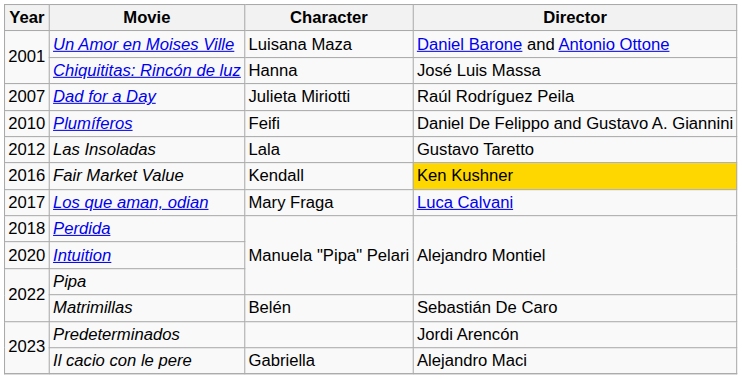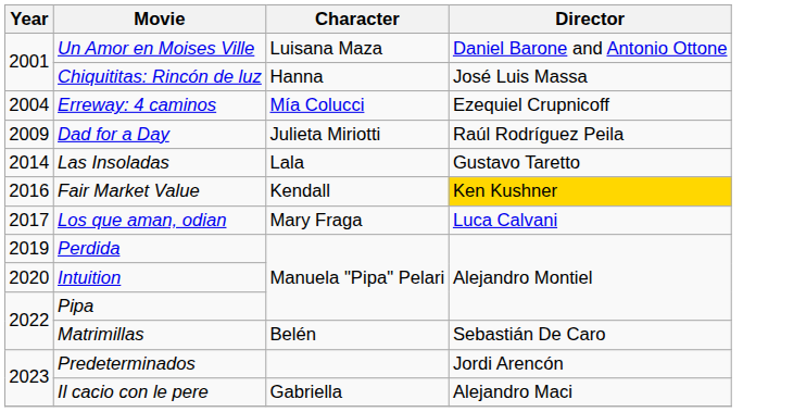 <table class="wikitable">
 <tr>
 <th>Year</th>
 <th>Movie</th>
 <th>Character</th>
 <th>Director</th>
 </tr>
 <tr>
 <td rowspan="2">2001</td>
 <td><em><a href='#'>Un Amor en Moises Ville</a></em></td>
 <td>Luisana Maza</td>
 <td><a href='#'>Daniel Barone</a> and <a href='#'>Antonio Ottone</a></td>
 </tr>
 <tr>
 <td><em><a href='#'>Chiquititas: Rincón de luz</a></em></td>
 <td>Hanna</td>
 <td>José Luis Massa</td>
 </tr>
 <tr>
-<td>2007</td>
+<td>2004</td>
+<td><em><a href='#'>Erreway: 4 caminos</a></em></td>
+<td><a href='#'>Mía Colucci</a></td>
+<td>Ezequiel Crupnicoff</td>
+</tr>
+<tr>
+<td>2009</td>
 <td><em><a href='#'>Dad for a Day</a></em></td>
 <td>Julieta Miriotti</td>
 <td>Raúl Rodríguez Peila</td>
 </tr>
 <tr>
-<td>2010</td>
-<td><em><a href='#'>Plumíferos</a></em></td>
-<td>Feifi</td>
-<td>Daniel De Felippo and Gustavo A. Giannini</td>
-</tr>
-<tr>
-<td>2012</td>
+<td>2014</td>
 <td><em>Las Insoladas</em></td>
 <td>Lala</td>
 <td>Gustavo Taretto</td>
 </tr>
 <tr>
 <td>2016</td>
 <td><em>Fair Market Value</em></td>
 <td>Kendall</td>
 <td style="background: gold;">Ken Kushner</td>
 </tr>
 <tr>
 <td>2017</td>
 <td><em><a href='#'>Los que aman, odian</a></em></td>
 <td>Mary Fraga</td>
 <td><a href='#'>Luca Calvani</a></td>
 </tr>
 <tr>
-<td>2018</td>
+<td>2019</td>
 <td><em><a href='#'>Perdida</a></em></td>
 <td rowspan="3">Manuela "Pipa" Pelari</td>
 <td rowspan="3">Alejandro Montiel</td>
 </tr>
 <tr>
 <td>2020</td>
 <td><em><a href='#'>Intuition</a></em></td>
 </tr>
 <tr>
 <td rowspan="2">2022</td>
 <td><em>Pipa</em></td>
 </tr>
 <tr>
 <td><em>Matrimillas</em></td>
 <td>Belén</td>
 <td>Sebastián De Caro</td>
 </tr>
 <tr>
 <td rowspan="2">2023</td>
 <td><em>Predeterminados</em></td>
 <td></td>
 <td>Jordi Arencón</td>
 </tr>
 <tr>
 <td><em>Il cacio con le pere</em></td>
 <td>Gabriella</td>
 <td>Alejandro Maci</td>
 </tr>
 <tr>
 </tr>
 </table>
